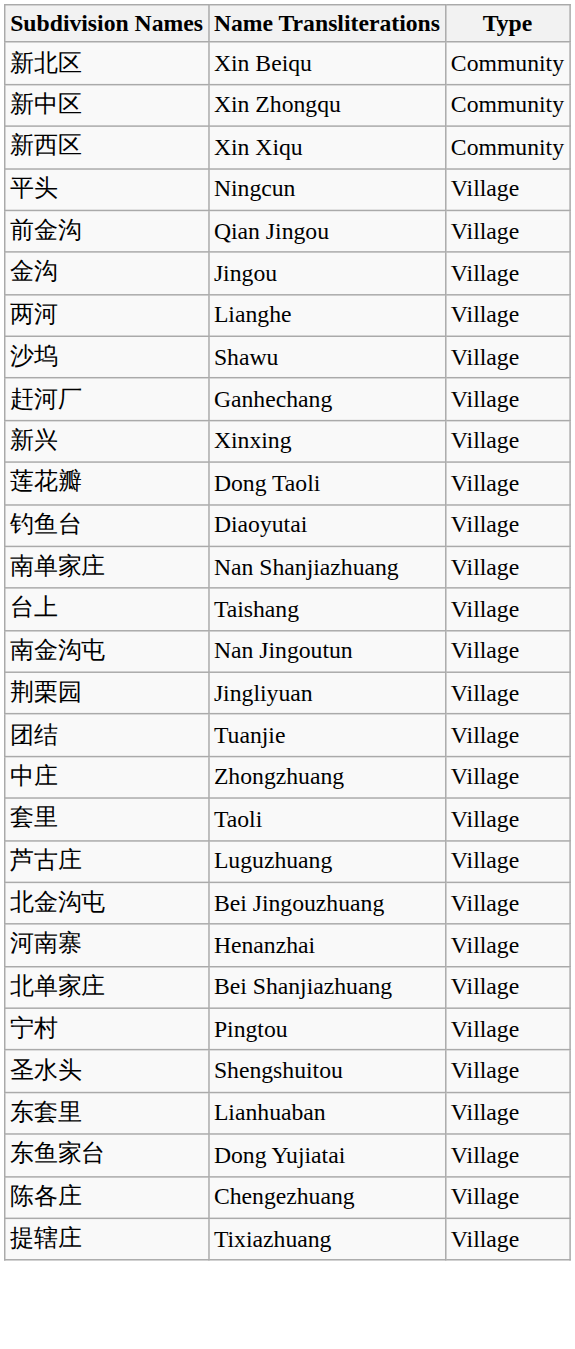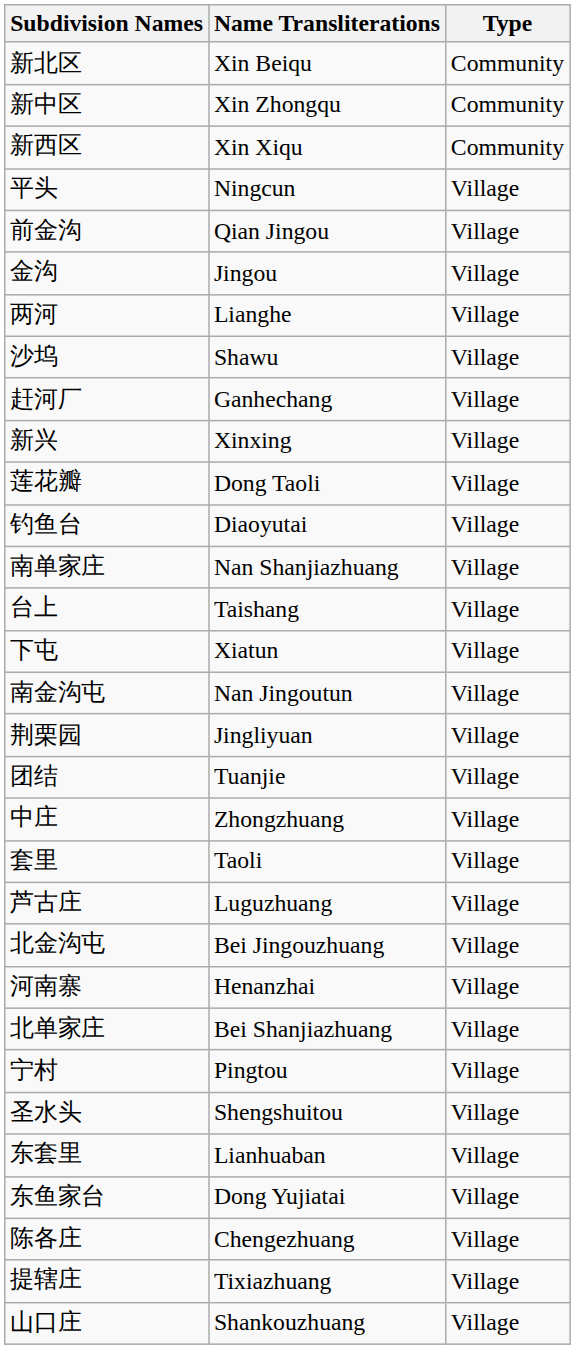 <table class="wikitable sortable">
 <tr>
 <th>Subdivision Names</th>
 <th>Name Transliterations</th>
 <th>Type</th>
 </tr>
 <tr>
 <td>新北区</td>
 <td>Xin Beiqu</td>
 <td>Community</td>
 </tr>
 <tr>
 <td>新中区</td>
 <td>Xin Zhongqu</td>
 <td>Community</td>
 </tr>
 <tr>
 <td>新西区</td>
 <td>Xin Xiqu</td>
 <td>Community</td>
 </tr>
 <tr>
 <td>平头</td>
 <td>Ningcun</td>
 <td>Village</td>
 </tr>
 <tr>
 <td>前金沟</td>
 <td>Qian Jingou</td>
 <td>Village</td>
 </tr>
 <tr>
 <td>金沟</td>
 <td>Jingou</td>
 <td>Village</td>
 </tr>
 <tr>
 <td>两河</td>
 <td>Lianghe</td>
 <td>Village</td>
 </tr>
 <tr>
 <td>沙坞</td>
 <td>Shawu</td>
 <td>Village</td>
 </tr>
 <tr>
 <td>赶河厂</td>
 <td>Ganhechang</td>
 <td>Village</td>
 </tr>
 <tr>
 <td>新兴</td>
 <td>Xinxing</td>
 <td>Village</td>
 </tr>
 <tr>
 <td>莲花瓣</td>
 <td>Dong Taoli</td>
 <td>Village</td>
 </tr>
 <tr>
 <td>钓鱼台</td>
 <td>Diaoyutai</td>
 <td>Village</td>
 </tr>
 <tr>
 <td>南单家庄</td>
 <td>Nan Shanjiazhuang</td>
 <td>Village</td>
 </tr>
 <tr>
 <td>台上</td>
 <td>Taishang</td>
 <td>Village</td>
 </tr>
 <tr>
+<td>下屯</td>
+<td>Xiatun</td>
+<td>Village</td>
+</tr>
+<tr>
 <td>南金沟屯</td>
 <td>Nan Jingoutun</td>
 <td>Village</td>
 </tr>
 <tr>
 <td>荆栗园</td>
 <td>Jingliyuan</td>
 <td>Village</td>
 </tr>
 <tr>
 <td>团结</td>
 <td>Tuanjie</td>
 <td>Village</td>
 </tr>
 <tr>
 <td>中庄</td>
 <td>Zhongzhuang</td>
 <td>Village</td>
 </tr>
 <tr>
 <td>套里</td>
 <td>Taoli</td>
 <td>Village</td>
 </tr>
 <tr>
 <td>芦古庄</td>
 <td>Luguzhuang</td>
 <td>Village</td>
 </tr>
 <tr>
 <td>北金沟屯</td>
 <td>Bei Jingouzhuang</td>
 <td>Village</td>
 </tr>
 <tr>
 <td>河南寨</td>
 <td>Henanzhai</td>
 <td>Village</td>
 </tr>
 <tr>
 <td>北单家庄</td>
 <td>Bei Shanjiazhuang</td>
 <td>Village</td>
 </tr>
 <tr>
 <td>宁村</td>
 <td>Pingtou</td>
 <td>Village</td>
 </tr>
 <tr>
 <td>圣水头</td>
 <td>Shengshuitou</td>
 <td>Village</td>
 </tr>
 <tr>
 <td>东套里</td>
 <td>Lianhuaban</td>
 <td>Village</td>
 </tr>
 <tr>
 <td>东鱼家台</td>
 <td>Dong Yujiatai</td>
 <td>Village</td>
 </tr>
 <tr>
 <td>陈各庄</td>
 <td>Chengezhuang</td>
 <td>Village</td>
 </tr>
 <tr>
 <td>提辖庄</td>
 <td>Tixiazhuang</td>
 <td>Village</td>
 </tr>
+<tr>
+<td>山口庄</td>
+<td>Shankouzhuang</td>
+<td>Village</td>
+</tr>
 </table>
